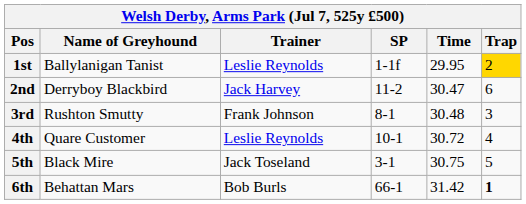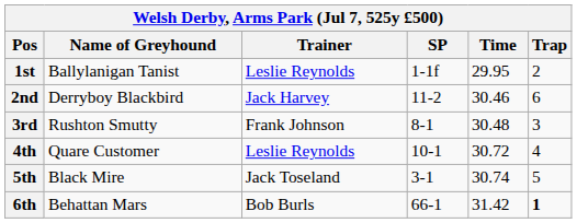 <table class="wikitable">
 <tr>
 <th colspan="6"><a href='#'>Welsh Derby</a>, <a href='#'>Arms Park</a> (Jul 7, 525y £500)</th>
 </tr>
 <tr>
 <th width=30>Pos</th>
 <th width=180>Name of Greyhound</th>
 <th width=150>Trainer</th>
 <th width=50>SP</th>
 <th width=50>Time</th>
 <th width=30>Trap</th>
 </tr>
 <tr>
 <th>1st</th>
 <td>Ballylanigan Tanist</td>
 <td><a href='#'>Leslie Reynolds</a></td>
 <td>1-1f</td>
 <td>29.95</td>
-<td style="background: gold;">2</td>
+<td>2</td>
 </tr>
 <tr>
 <th>2nd</th>
 <td>Derryboy Blackbird</td>
 <td><a href='#'>Jack Harvey</a></td>
 <td>11-2</td>
-<td>30.47</td>
+<td>30.46</td>
 <td>6</td>
 </tr>
 <tr>
 <th>3rd</th>
 <td>Rushton Smutty</td>
 <td>Frank Johnson</td>
 <td>8-1</td>
 <td>30.48</td>
 <td>3</td>
 </tr>
 <tr>
 <th>4th</th>
 <td>Quare Customer</td>
 <td><a href='#'>Leslie Reynolds</a></td>
 <td>10-1</td>
 <td>30.72</td>
 <td>4</td>
 </tr>
 <tr>
 <th>5th</th>
 <td>Black Mire</td>
 <td>Jack Toseland</td>
 <td>3-1</td>
-<td>30.75</td>
+<td>30.74</td>
 <td>5</td>
 </tr>
 <tr>
 <th>6th</th>
 <td>Behattan Mars</td>
 <td>Bob Burls</td>
 <td>66-1</td>
 <td>31.42</td>
 <td><strong>1</strong></td>
 </tr>
 </table>
